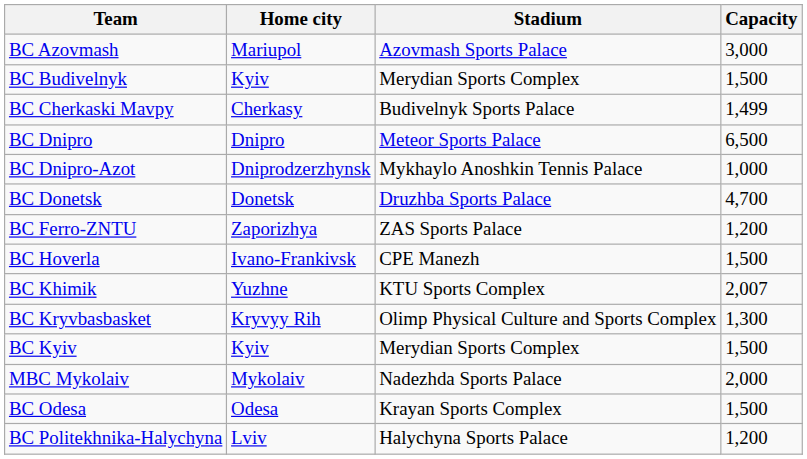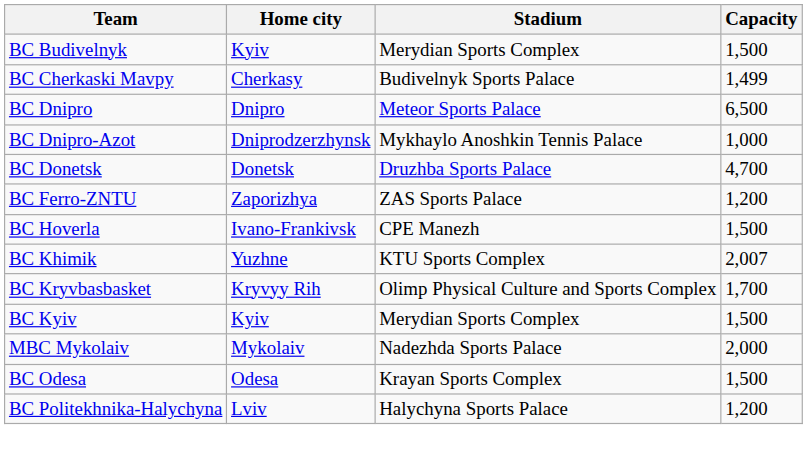 <table class="wikitable sortable">
 <tr>
 <th>Team</th>
 <th>Home city</th>
 <th>Stadium</th>
 <th>Capacity</th>
-</tr>
-<tr>
-<td><a href='#'>BC Azovmash</a></td>
-<td><a href='#'>Mariupol</a></td>
-<td><a href='#'>Azovmash Sports Palace</a></td>
-<td>3,000</td>
 </tr>
 <tr>
 <td><a href='#'>BC Budivelnyk</a></td>
 <td><a href='#'>Kyiv</a></td>
 <td>Merydian Sports Complex</td>
 <td>1,500</td>
 </tr>
 <tr>
 <td><a href='#'>BC Cherkaski Mavpy</a></td>
 <td><a href='#'>Cherkasy</a></td>
 <td>Budivelnyk Sports Palace</td>
 <td>1,499</td>
 </tr>
 <tr>
 <td><a href='#'>BC Dnipro</a></td>
 <td><a href='#'>Dnipro</a></td>
 <td><a href='#'>Meteor Sports Palace</a></td>
 <td>6,500</td>
 </tr>
 <tr>
 <td><a href='#'>BC Dnipro-Azot</a></td>
 <td><a href='#'>Dniprodzerzhynsk</a></td>
 <td>Mykhaylo Anoshkin Tennis Palace</td>
 <td>1,000</td>
 </tr>
 <tr>
 <td><a href='#'>BC Donetsk</a></td>
 <td><a href='#'>Donetsk</a></td>
 <td><a href='#'>Druzhba Sports Palace</a></td>
 <td>4,700</td>
 </tr>
 <tr>
 <td><a href='#'>BC Ferro-ZNTU</a></td>
 <td><a href='#'>Zaporizhya</a></td>
 <td>ZAS Sports Palace</td>
 <td>1,200</td>
 </tr>
 <tr>
 <td><a href='#'>BC Hoverla</a></td>
 <td><a href='#'>Ivano-Frankivsk</a></td>
 <td>CPE Manezh</td>
 <td>1,500</td>
 </tr>
 <tr>
 <td><a href='#'>BC Khimik</a></td>
 <td><a href='#'>Yuzhne</a></td>
 <td>KTU Sports Complex</td>
 <td>2,007</td>
 </tr>
 <tr>
 <td><a href='#'>BC Kryvbasbasket</a></td>
 <td><a href='#'>Kryvyy Rih</a></td>
 <td>Olimp Physical Culture and Sports Complex</td>
-<td>1,300</td>
+<td>1,700</td>
 </tr>
 <tr>
 <td><a href='#'>BC Kyiv</a></td>
 <td><a href='#'>Kyiv</a></td>
 <td>Merydian Sports Complex</td>
 <td>1,500</td>
 </tr>
 <tr>
 <td><a href='#'>MBC Mykolaiv</a></td>
 <td><a href='#'>Mykolaiv</a></td>
 <td>Nadezhda Sports Palace</td>
 <td>2,000</td>
 </tr>
 <tr>
 <td><a href='#'>BC Odesa</a></td>
 <td><a href='#'>Odesa</a></td>
 <td>Krayan Sports Complex</td>
 <td>1,500</td>
 </tr>
 <tr>
 <td><a href='#'>BC Politekhnika-Halychyna</a></td>
 <td><a href='#'>Lviv</a></td>
 <td>Halychyna Sports Palace</td>
 <td>1,200</td>
 </tr>
 </table>
